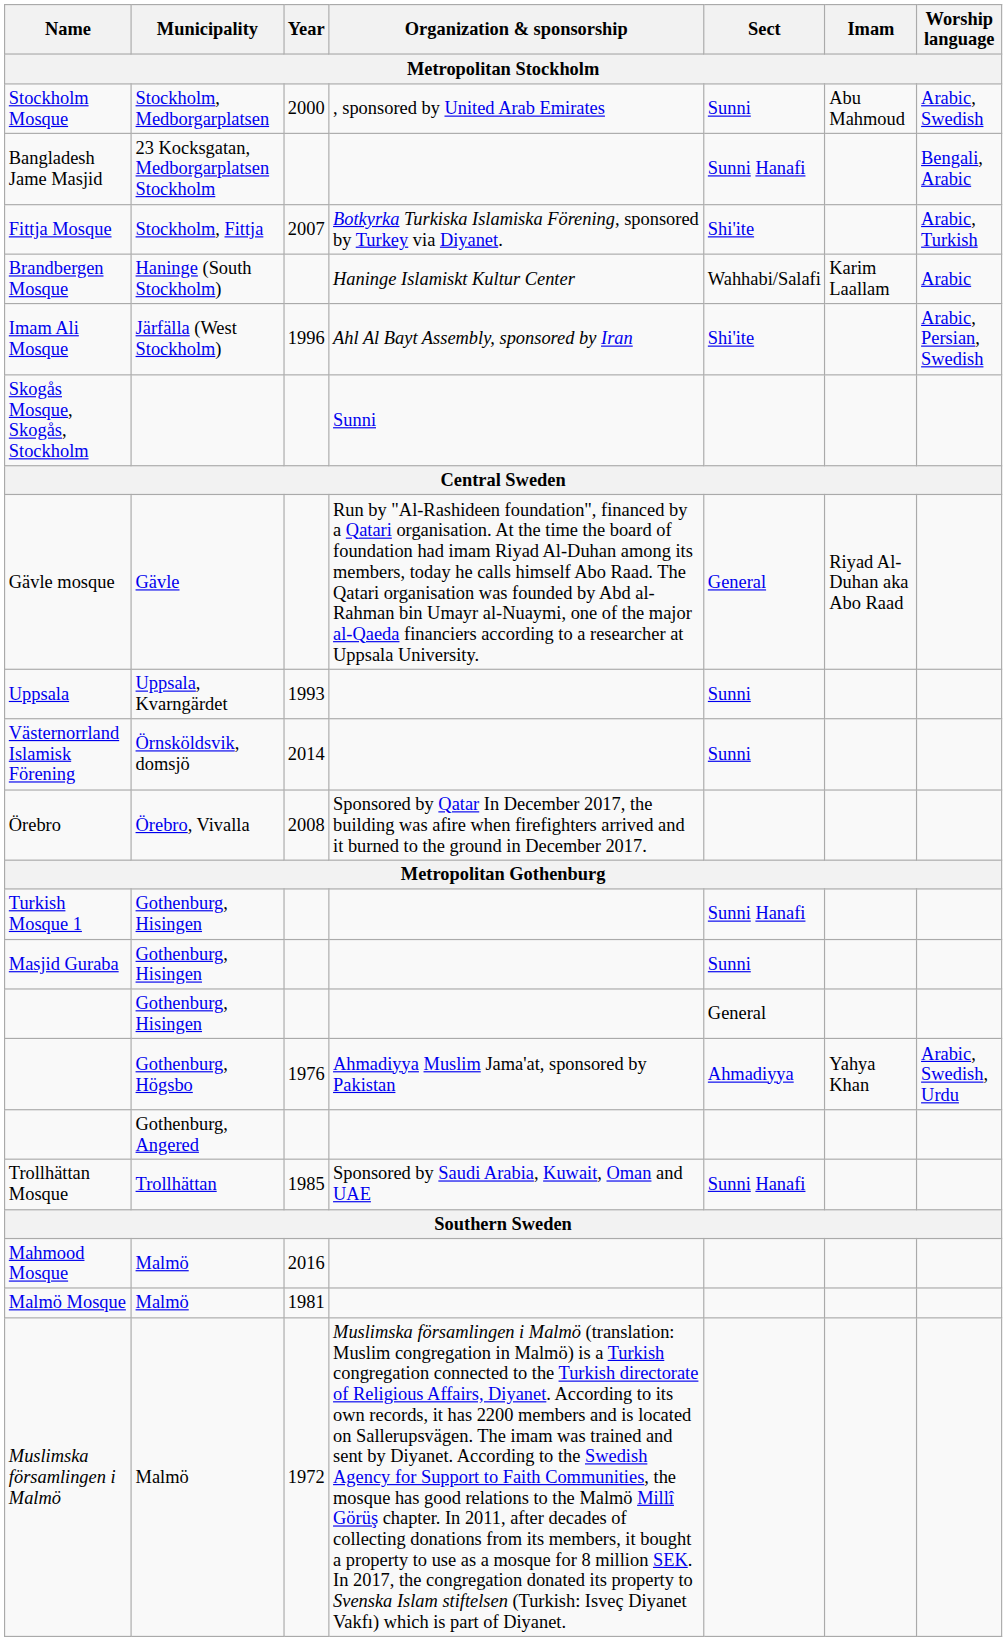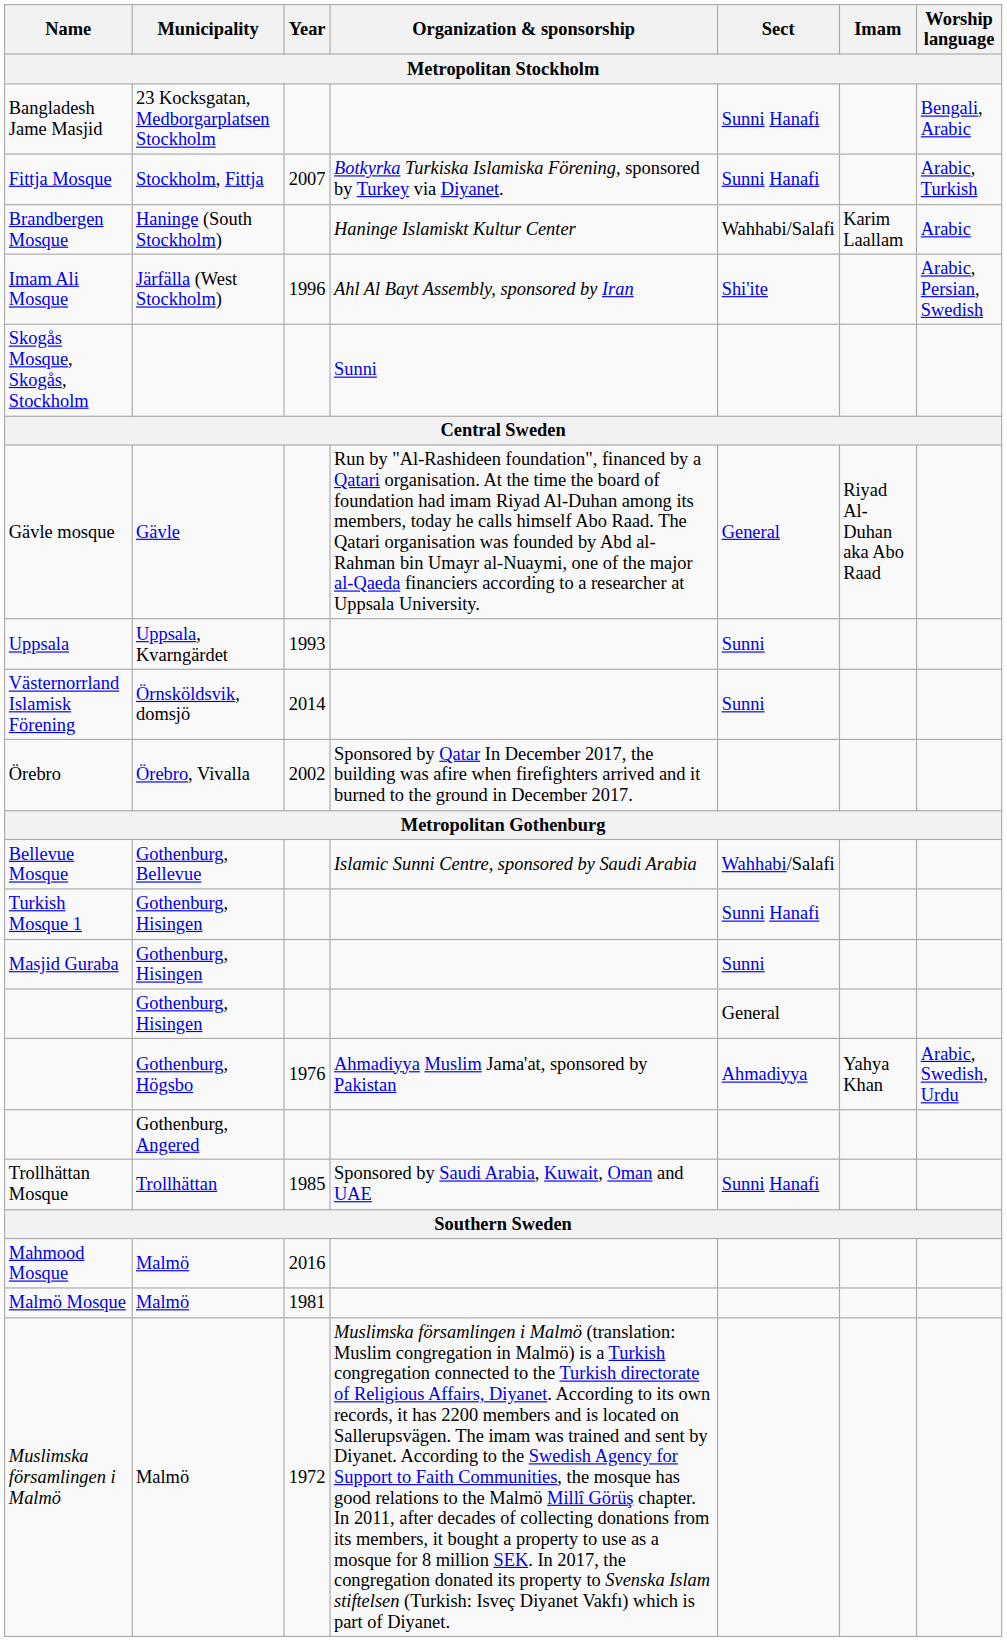 <table class="wikitable">
 <tr>
 <th>Name</th>
 <th>Municipality</th>
 <th>Year</th>
 <th>Organization & sponsorship</th>
 <th>Sect</th>
 <th>Imam</th>
 <th>Worship language</th>
 </tr>
 <tr>
 <th colspan="7" style="text-align:center;"><strong>Metropolitan Stockholm</strong></th>
-</tr>
-<tr>
-<td><a href='#'>Stockholm Mosque</a></td>
-<td><a href='#'>Stockholm</a>, <a href='#'>Medborgarplatsen</a></td>
-<td>2000</td>
-<td>, sponsored by <a href='#'>United Arab Emirates</a></td>
-<td><a href='#'>Sunni</a></td>
-<td>Abu Mahmoud</td>
-<td><a href='#'>Arabic</a>, <a href='#'>Swedish</a></td>
 </tr>
 <tr>
 <td>Bangladesh Jame Masjid</td>
 <td>23 Kocksgatan, <a href='#'>Medborgarplatsen</a> <a href='#'>Stockholm</a></td>
 <td> </td>
 <td> </td>
 <td><a href='#'>Sunni</a> <a href='#'>Hanafi</a></td>
 <td> </td>
 <td><a href='#'>Bengali</a>, <a href='#'>Arabic</a></td>
 </tr>
 <tr>
 <td><a href='#'>Fittja Mosque</a></td>
 <td><a href='#'>Stockholm</a>, <a href='#'>Fittja</a></td>
 <td>2007</td>
 <td><em><a href='#'>Botkyrka</a> Turkiska Islamiska Förening,</em> sponsored by <a href='#'>Turkey</a> via <a href='#'>Diyanet</a>.</td>
-<td><a href='#'>Shi'ite</a></td>
+<td><a href='#'>Sunni</a> <a href='#'>Hanafi</a></td>
 <td> </td>
 <td><a href='#'>Arabic</a>, <a href='#'>Turkish</a></td>
 </tr>
 <tr>
 <td><a href='#'>Brandbergen Mosque</a></td>
 <td><a href='#'>Haninge</a> (South <a href='#'>Stockholm</a>)</td>
 <td> </td>
 <td><em>Haninge Islamiskt Kultur Center</em></td>
 <td>Wahhabi/Salafi</td>
 <td>Karim Laallam</td>
 <td><a href='#'>Arabic</a></td>
 </tr>
 <tr>
 <td><a href='#'>Imam Ali Mosque</a></td>
 <td><a href='#'>Järfälla</a> (West <a href='#'>Stockholm</a>)</td>
 <td>1996</td>
 <td><em>Ahl Al Bayt Assembly, sponsored by <a href='#'>Iran</a></em></td>
 <td><a href='#'>Shi'ite</a></td>
 <td> </td>
 <td><a href='#'>Arabic</a>, <a href='#'>Persian</a>, <a href='#'>Swedish</a></td>
 </tr>
 <tr>
 <td><a href='#'>Skogås Mosque</a>, <a href='#'>Skogås</a>, <a href='#'>Stockholm</a></td>
 <td> </td>
 <td> </td>
 <td><a href='#'>Sunni</a></td>
 <td> </td>
 <td> </td>
 </tr>
 <tr>
 <th colspan="7" style="text-align:center;"><strong>Central Sweden</strong></th>
 </tr>
 <tr>
 <td>Gävle mosque</td>
 <td><a href='#'>Gävle</a></td>
 <td></td>
 <td>Run by "Al-Rashideen foundation", financed by a <a href='#'>Qatari</a> organisation. At the time the board of foundation had imam Riyad Al-Duhan among its members, today he calls himself Abo Raad. The Qatari organisation was founded by Abd al-Rahman bin Umayr al-Nuaymi, one of the major <a href='#'>al-Qaeda</a> financiers according to a researcher at Uppsala University.</td>
 <td><a href='#'>General</a></td>
 <td>Riyad Al-Duhan aka Abo Raad</td>
 <td></td>
 </tr>
 <tr>
 <td><a href='#'>Uppsala</a></td>
 <td><a href='#'>Uppsala</a>, Kvarngärdet</td>
 <td>1993</td>
 <td> </td>
 <td><a href='#'>Sunni</a></td>
 <td> </td>
 <td> </td>
 </tr>
 <tr>
 <td><a href='#'>Västernorrland Islamisk Förening</a></td>
 <td><a href='#'>Örnsköldsvik</a>, domsjö</td>
 <td>2014</td>
 <td> </td>
 <td><a href='#'>Sunni</a></td>
 <td> </td>
 <td> </td>
 </tr>
 <tr>
 <td>Örebro</td>
 <td><a href='#'>Örebro</a>, Vivalla</td>
-<td>2008</td>
+<td>2002</td>
 <td>Sponsored by <a href='#'>Qatar</a> In December 2017, the building was afire when firefighters arrived and it burned to the ground in December 2017.</td>
 <td> </td>
 <td> </td>
 <td> </td>
 </tr>
 <tr>
 <th colspan="7" style="text-align:center;"><strong>Metropolitan Gothenburg</strong></th>
+</tr>
+<tr>
+<td><a href='#'>Bellevue Mosque</a></td>
+<td><a href='#'>Gothenburg</a>, <a href='#'>Bellevue</a></td>
+<td> </td>
+<td><em>Islamic Sunni Centre, sponsored by Saudi Arabia</em></td>
+<td><a href='#'>Wahhabi</a>/Salafi</td>
+<td> </td>
+<td> </td>
 </tr>
 <tr>
 <td><a href='#'>Turkish Mosque 1</a></td>
 <td><a href='#'>Gothenburg</a>, <a href='#'>Hisingen</a></td>
 <td> </td>
 <td> </td>
 <td><a href='#'>Sunni</a> <a href='#'>Hanafi</a></td>
 <td> </td>
 <td> </td>
 </tr>
 <tr>
 <td><a href='#'>Masjid Guraba</a></td>
 <td><a href='#'>Gothenburg</a>, <a href='#'>Hisingen</a></td>
 <td> </td>
 <td> </td>
 <td><a href='#'>Sunni</a></td>
 <td> </td>
 <td> </td>
 </tr>
 <tr>
 <td></td>
 <td><a href='#'>Gothenburg</a>, <a href='#'>Hisingen</a></td>
 <td> </td>
 <td> </td>
 <td>General</td>
 <td> </td>
 <td> </td>
 </tr>
 <tr>
 <td></td>
 <td><a href='#'>Gothenburg</a>, <a href='#'>Högsbo</a></td>
 <td>1976</td>
 <td><a href='#'>Ahmadiyya</a> <a href='#'>Muslim</a> Jama'at, sponsored by <a href='#'>Pakistan</a></td>
 <td><a href='#'>Ahmadiyya</a></td>
 <td>Yahya Khan</td>
 <td><a href='#'>Arabic</a>, <a href='#'>Swedish</a>, <a href='#'>Urdu</a></td>
 </tr>
 <tr>
 <td></td>
 <td>Gothenburg, <a href='#'>Angered</a></td>
 <td></td>
 <td></td>
 <td></td>
 <td></td>
 <td></td>
 </tr>
 <tr>
 <td>Trollhättan Mosque</td>
 <td><a href='#'>Trollhättan</a></td>
 <td>1985</td>
 <td>Sponsored by <a href='#'>Saudi Arabia</a>, <a href='#'>Kuwait</a>, <a href='#'>Oman</a> and <a href='#'>UAE</a></td>
 <td><a href='#'>Sunni</a> <a href='#'>Hanafi</a></td>
 <td> </td>
 <td> </td>
 </tr>
 <tr>
 <th colspan="7"><strong>Southern Sweden</strong></th>
 </tr>
 <tr>
 <td><a href='#'>Mahmood Mosque</a></td>
 <td><a href='#'>Malmö</a></td>
 <td>2016</td>
 <td> </td>
 <td> </td>
 <td> </td>
 <td> </td>
 </tr>
 <tr>
 <td><a href='#'>Malmö Mosque</a></td>
 <td><a href='#'>Malmö</a></td>
 <td>1981</td>
 <td> </td>
 <td> </td>
 <td> </td>
 <td> </td>
 </tr>
 <tr>
 <td><em>Muslimska församlingen i Malmö</em></td>
 <td>Malmö</td>
 <td>1972</td>
 <td><em>Muslimska församlingen i Malmö</em> (translation: Muslim congregation in Malmö) is a <a href='#'>Turkish</a> congregation connected to the <a href='#'>Turkish directorate of Religious Affairs, Diyanet</a>. According to its own records, it has 2200 members and is located on Sallerupsvägen. The imam was trained and sent by Diyanet. According to the <a href='#'>Swedish Agency for Support to Faith Communities</a>, the mosque has good relations to the Malmö <a href='#'>Millî Görüş</a> chapter. In 2011, after decades of collecting donations from its members, it bought a property to use as a mosque for 8 million <a href='#'>SEK</a>. In 2017, the congregation donated its property to <em>Svenska Islam stiftelsen</em> (Turkish: Isveç Diyanet Vakfı) which is part of Diyanet.</td>
 <td></td>
 <td></td>
 <td></td>
 </tr>
 </table>
